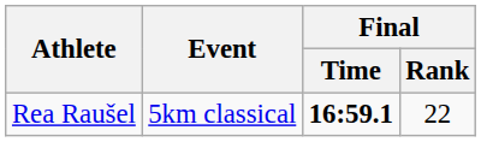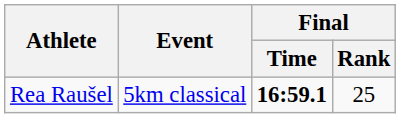 <table class="wikitable">
 <tr>
 <th rowspan="2">Athlete</th>
 <th rowspan="2">Event</th>
 <th colspan="2">Final</th>
 </tr>
 <tr>
 <th>Time</th>
 <th>Rank</th>
 </tr>
 <tr>
 <td rowspan="1"><a href='#'>Rea Raušel</a></td>
 <td><a href='#'>5km classical</a></td>
 <td align="center"><strong>16:59.1</strong></td>
-<td align="center">22</td>
+<td align="center">25</td>
 </tr>
 </table>
